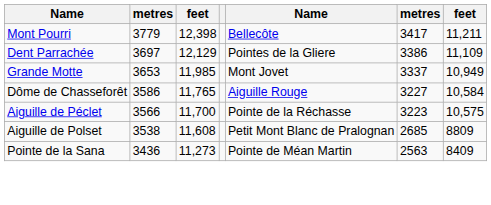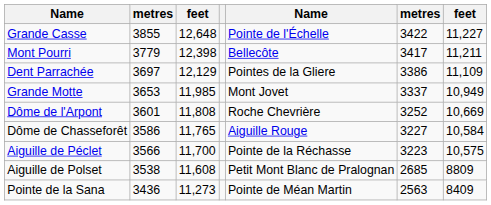 <table class="wikitable">
 <tr>
 <th>Name</th>
 <th>metres</th>
 <th>feet</th>
 <th></th>
 <th>Name</th>
 <th>metres</th>
 <th>feet</th>
+</tr>
+<tr>
+<td><a href='#'>Grande Casse</a></td>
+<td>3855</td>
+<td>12,648</td>
+<td></td>
+<td><a href='#'>Pointe de l'Échelle</a></td>
+<td>3422</td>
+<td>11,227</td>
 </tr>
 <tr>
 <td><a href='#'>Mont Pourri</a></td>
 <td>3779</td>
 <td>12,398</td>
 <td></td>
 <td><a href='#'>Bellecôte</a></td>
 <td>3417</td>
 <td>11,211</td>
 </tr>
 <tr>
 <td><a href='#'>Dent Parrachée</a></td>
 <td>3697</td>
 <td>12,129</td>
 <td></td>
 <td>Pointes de la Gliere</td>
 <td>3386</td>
 <td>11,109</td>
 </tr>
 <tr>
 <td><a href='#'>Grande Motte</a></td>
 <td>3653</td>
 <td>11,985</td>
 <td></td>
 <td>Mont Jovet</td>
 <td>3337</td>
 <td>10,949</td>
+</tr>
+<tr>
+<td><a href='#'>Dôme de l'Arpont</a></td>
+<td>3601</td>
+<td>11,808</td>
+<td></td>
+<td>Roche Chevrière</td>
+<td>3252</td>
+<td>10,669</td>
 </tr>
 <tr>
 <td>Dôme de Chasseforêt</td>
 <td>3586</td>
 <td>11,765</td>
 <td></td>
 <td><a href='#'>Aiguille Rouge</a></td>
 <td>3227</td>
 <td>10,584</td>
 </tr>
 <tr>
 <td><a href='#'>Aiguille de Péclet</a></td>
 <td>3566</td>
 <td>11,700</td>
 <td></td>
 <td>Pointe de la Réchasse</td>
 <td>3223</td>
 <td>10,575</td>
 </tr>
 <tr>
 <td>Aiguille de Polset</td>
 <td>3538</td>
 <td>11,608</td>
 <td></td>
 <td>Petit Mont Blanc de Pralognan</td>
 <td>2685</td>
 <td>8809</td>
 </tr>
 <tr>
 <td>Pointe de la Sana</td>
 <td>3436</td>
 <td>11,273</td>
 <td></td>
 <td>Pointe de Méan Martin</td>
 <td>2563</td>
 <td>8409</td>
 </tr>
 </table>
